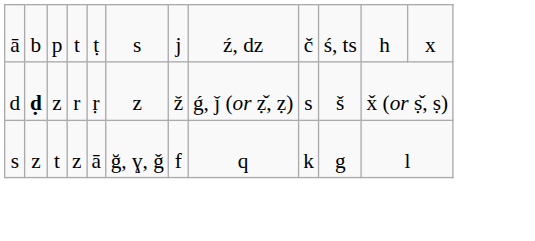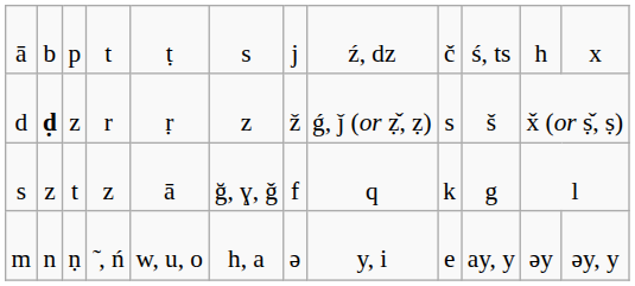 <table class="wikitable" style="text-align:center;">
 <tr>
 <td><span></span><br>ā<br></td>
 <td><span></span><br>b<br></td>
 <td><span></span><br>p<br></td>
 <td><span></span><br>t<br></td>
 <td><span></span><br>ṭ<br></td>
 <td><span></span><br>s<br></td>
 <td><span></span><br>j<br></td>
 <td><span></span><br>ź, dz<br></td>
 <td><span></span><br>č<br></td>
 <td><span></span><br>ś, ts<br></td>
 <td><span></span><br>h<br></td>
 <td><span></span><br>x<br></td>
 </tr>
 <tr>
 <td><span></span><br>d<br></td>
 <td><strong><span></span><br>ḍ<br></strong></td>
 <td><span></span><br>z<br></td>
 <td><span></span><br>r<br></td>
 <td><span></span><br>ṛ<br></td>
 <td><span></span><br>z<br></td>
 <td><span></span><br>ž<br></td>
 <td><span></span><br>ǵ, ǰ (<em>or</em> ẓ̌, ẓ)<br></td>
 <td><span></span><br>s<br></td>
 <td><span></span><br>š<br></td>
 <td colspan="2"><span></span><br>x̌ (<em>or</em> ṣ̌, ṣ)<br></td>
 </tr>
 <tr>
 <td><span></span><br>s<br></td>
 <td><span></span><br>z<br></td>
 <td><span></span><br>t<br></td>
 <td><span></span><br>z<br></td>
 <td><span></span><br>ā<br></td>
 <td><span></span><br>ğ, ɣ, ǧ<br></td>
 <td><span></span><br>f<br></td>
 <td><span></span><br>q<br></td>
 <td><span></span><br>k<br></td>
 <td><span></span><br>g<br></td>
 <td colspan="2"><span></span><br>l<br></td>
 </tr>
+<tr>
+<td><span></span><br>m<br></td>
+<td><span></span><br>n<br></td>
+<td><span></span><br>ṇ<br></td>
+<td><span></span><br> ̃ , ń<br></td>
+<td><span></span><br>w, u, o<br></td>
+<td><span></span><br>h, a<br></td>
+<td><span></span><br>ə<br></td>
+<td><span></span><br>y, i<br></td>
+<td><span></span><br>e<br></td>
+<td><span></span><br>ay, y<br></td>
+<td><span></span><br>əy<br></td>
+<td><span></span><br>əy, y<br></td>
+</tr>
 </table>
